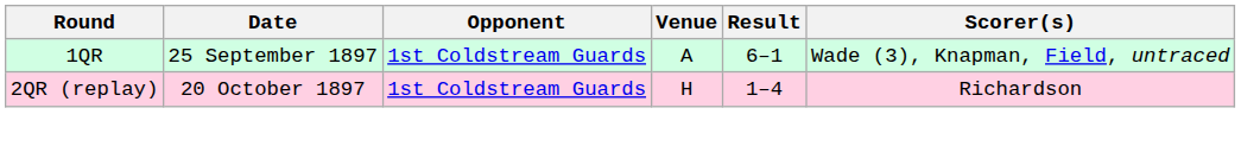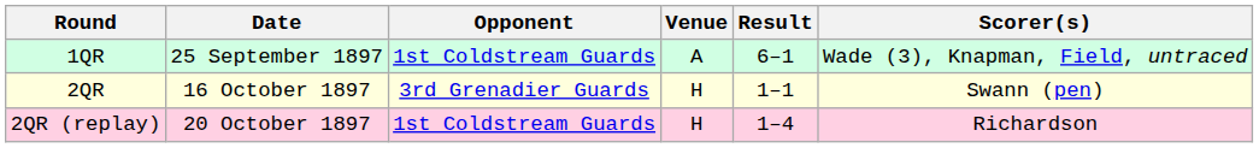 <table class="wikitable sortable" style="text-align:center;">
 <tr>
 <th>Round</th>
 <th>Date</th>
 <th>Opponent</th>
 <th>Venue</th>
 <th>Result</th>
 <th>Scorer(s)</th>
 </tr>
 <tr style="background:#d0ffe3;">
 <td>1QR</td>
 <td>25 September 1897</td>
 <td><a href='#'>1st Coldstream Guards</a></td>
 <td>A</td>
 <td>6–1</td>
 <td>Wade (3), Knapman, <a href='#'>Field</a>, <em>untraced</em></td>
 </tr>
+<tr style="background:#ffd;">
+<td>2QR</td>
+<td>16 October 1897</td>
+<td><a href='#'>3rd Grenadier Guards</a></td>
+<td>H</td>
+<td>1–1</td>
+<td>Swann (<a href='#'>pen</a>)</td>
+</tr>
 <tr style="background:#ffd0e3;">
 <td>2QR (replay)</td>
 <td>20 October 1897</td>
 <td><a href='#'>1st Coldstream Guards</a></td>
 <td>H</td>
 <td>1–4</td>
 <td>Richardson</td>
 </tr>
 </table>
